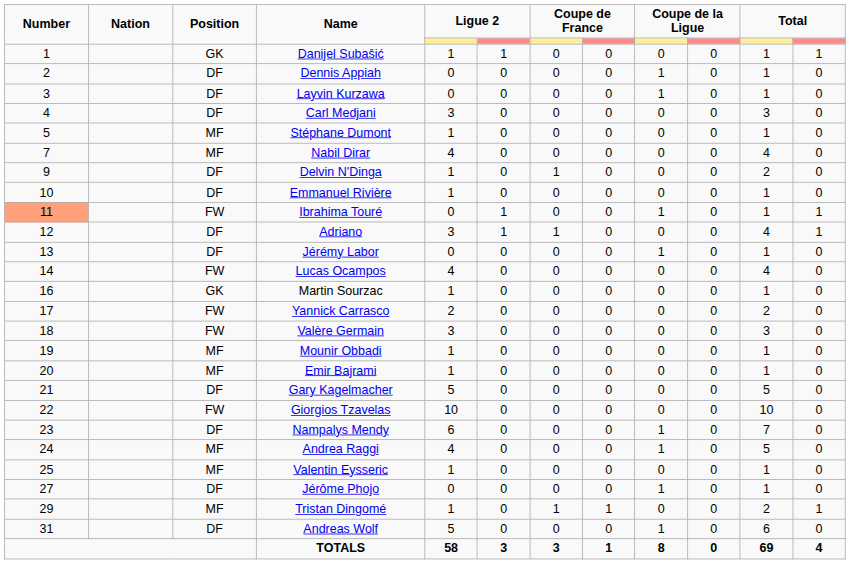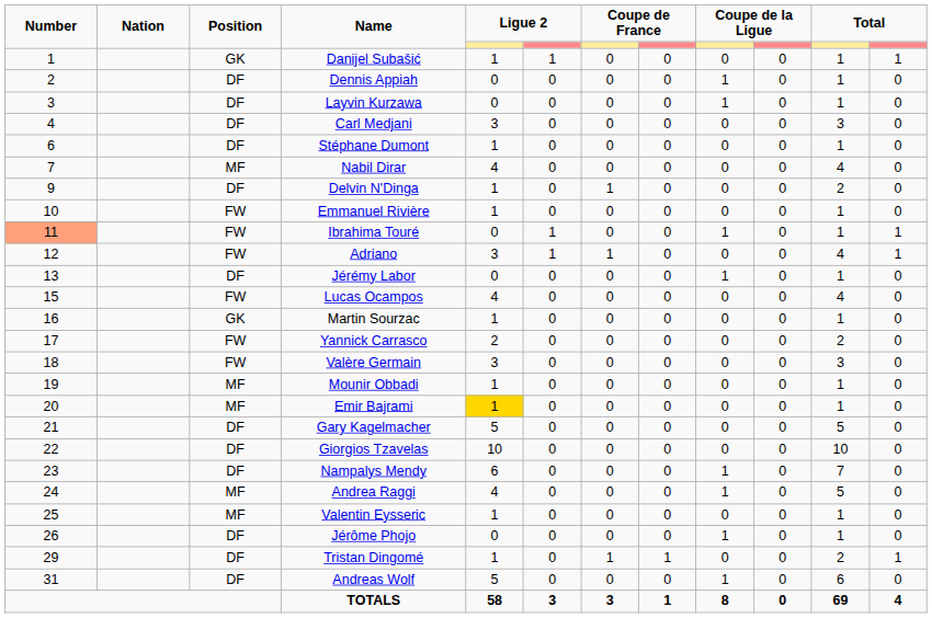 <table class="wikitable" style="font-size: 100%; text-align: center;">
 <tr>
 <td rowspan="2" width="10%" align="center"><strong>Number</strong></td>
 <td rowspan="2" width="10%" align="center"><strong>Nation</strong></td>
 <td rowspan="2" width="10%" align="center"><strong>Position</strong></td>
 <td rowspan="2" width="20%" align="center"><strong>Name</strong></td>
 <td colspan="2" align="center"><strong>Ligue 2</strong></td>
 <td colspan="2" align="center"><strong>Coupe de France</strong></td>
 <td colspan="2" align="center"><strong>Coupe de la Ligue</strong></td>
 <td colspan="2" align="center"><strong>Total</strong></td>
 </tr>
 <tr>
 <th width=60 style="background: #FFEE99"></th>
 <th width=60 style="background: #FF8888"></th>
 <th width=60 style="background: #FFEE99"></th>
 <th width=60 style="background: #FF8888"></th>
 <th width=60 style="background: #FFEE99"></th>
 <th width=60 style="background: #FF8888"></th>
 <th width=60 style="background: #FFEE99"></th>
 <th width=60 style="background: #FF8888"></th>
 </tr>
 <tr>
 <td>1</td>
 <td></td>
 <td>GK</td>
 <td><a href='#'>Danijel Subašić</a></td>
 <td>1</td>
 <td>1</td>
 <td>0</td>
 <td>0</td>
 <td>0</td>
 <td>0</td>
 <td>1</td>
 <td>1</td>
 </tr>
 <tr>
 <td>2</td>
 <td></td>
 <td>DF</td>
 <td><a href='#'>Dennis Appiah</a></td>
 <td>0</td>
 <td>0</td>
 <td>0</td>
 <td>0</td>
 <td>1</td>
 <td>0</td>
 <td>1</td>
 <td>0</td>
 </tr>
 <tr>
 <td>3</td>
 <td></td>
 <td>DF</td>
 <td><a href='#'>Layvin Kurzawa</a></td>
 <td>0</td>
 <td>0</td>
 <td>0</td>
 <td>0</td>
 <td>1</td>
 <td>0</td>
 <td>1</td>
 <td>0</td>
 </tr>
 <tr>
 <td>4</td>
 <td></td>
 <td>DF</td>
 <td><a href='#'>Carl Medjani</a></td>
 <td>3</td>
 <td>0</td>
 <td>0</td>
 <td>0</td>
 <td>0</td>
 <td>0</td>
 <td>3</td>
 <td>0</td>
 </tr>
 <tr>
-<td>5</td>
+<td>6</td>
 <td></td>
-<td>MF</td>
+<td>DF</td>
 <td><a href='#'>Stéphane Dumont</a></td>
 <td>1</td>
 <td>0</td>
 <td>0</td>
 <td>0</td>
 <td>0</td>
 <td>0</td>
 <td>1</td>
 <td>0</td>
 </tr>
 <tr>
 <td>7</td>
 <td></td>
 <td>MF</td>
 <td><a href='#'>Nabil Dirar</a></td>
 <td>4</td>
 <td>0</td>
 <td>0</td>
 <td>0</td>
 <td>0</td>
 <td>0</td>
 <td>4</td>
 <td>0</td>
 </tr>
 <tr>
 <td>9</td>
 <td></td>
 <td>DF</td>
 <td><a href='#'>Delvin N'Dinga</a></td>
 <td>1</td>
 <td>0</td>
 <td>1</td>
 <td>0</td>
 <td>0</td>
 <td>0</td>
 <td>2</td>
 <td>0</td>
 </tr>
 <tr>
 <td>10</td>
 <td></td>
-<td>DF</td>
+<td>FW</td>
 <td><a href='#'>Emmanuel Rivière</a></td>
 <td>1</td>
 <td>0</td>
 <td>0</td>
 <td>0</td>
 <td>0</td>
 <td>0</td>
 <td>1</td>
 <td>0</td>
 </tr>
 <tr>
 <td style="background: lightsalmon;">11</td>
 <td></td>
 <td>FW</td>
 <td><a href='#'>Ibrahima Touré</a></td>
 <td>0</td>
 <td>1</td>
 <td>0</td>
 <td>0</td>
 <td>1</td>
 <td>0</td>
 <td>1</td>
 <td>1</td>
 </tr>
 <tr>
 <td>12</td>
 <td></td>
-<td>DF</td>
+<td>FW</td>
 <td><a href='#'>Adriano</a></td>
 <td>3</td>
 <td>1</td>
 <td>1</td>
 <td>0</td>
 <td>0</td>
 <td>0</td>
 <td>4</td>
 <td>1</td>
 </tr>
 <tr>
 <td>13</td>
 <td></td>
 <td>DF</td>
 <td><a href='#'>Jérémy Labor</a></td>
 <td>0</td>
 <td>0</td>
 <td>0</td>
 <td>0</td>
 <td>1</td>
 <td>0</td>
 <td>1</td>
 <td>0</td>
 </tr>
 <tr>
-<td>14</td>
+<td>15</td>
 <td></td>
 <td>FW</td>
 <td><a href='#'>Lucas Ocampos</a></td>
 <td>4</td>
 <td>0</td>
 <td>0</td>
 <td>0</td>
 <td>0</td>
 <td>0</td>
 <td>4</td>
 <td>0</td>
 </tr>
 <tr>
 <td>16</td>
 <td></td>
 <td>GK</td>
 <td>Martin Sourzac</td>
 <td>1</td>
 <td>0</td>
 <td>0</td>
 <td>0</td>
 <td>0</td>
 <td>0</td>
 <td>1</td>
 <td>0</td>
 </tr>
 <tr>
 <td>17</td>
 <td></td>
 <td>FW</td>
 <td><a href='#'>Yannick Carrasco</a></td>
 <td>2</td>
 <td>0</td>
 <td>0</td>
 <td>0</td>
 <td>0</td>
 <td>0</td>
 <td>2</td>
 <td>0</td>
 </tr>
 <tr>
 <td>18</td>
 <td></td>
 <td>FW</td>
 <td><a href='#'>Valère Germain</a></td>
 <td>3</td>
 <td>0</td>
 <td>0</td>
 <td>0</td>
 <td>0</td>
 <td>0</td>
 <td>3</td>
 <td>0</td>
 </tr>
 <tr>
 <td>19</td>
 <td></td>
 <td>MF</td>
 <td><a href='#'>Mounir Obbadi</a></td>
 <td>1</td>
 <td>0</td>
 <td>0</td>
 <td>0</td>
 <td>0</td>
 <td>0</td>
 <td>1</td>
 <td>0</td>
 </tr>
 <tr>
 <td>20</td>
 <td></td>
 <td>MF</td>
 <td><a href='#'>Emir Bajrami</a></td>
-<td>1</td>
+<td style="background: gold;">1</td>
 <td>0</td>
 <td>0</td>
 <td>0</td>
 <td>0</td>
 <td>0</td>
 <td>1</td>
 <td>0</td>
 </tr>
 <tr>
 <td>21</td>
 <td></td>
 <td>DF</td>
 <td><a href='#'>Gary Kagelmacher</a></td>
 <td>5</td>
 <td>0</td>
 <td>0</td>
 <td>0</td>
 <td>0</td>
 <td>0</td>
 <td>5</td>
 <td>0</td>
 </tr>
 <tr>
 <td>22</td>
 <td></td>
-<td>FW</td>
+<td>DF</td>
 <td><a href='#'>Giorgios Tzavelas</a></td>
 <td>10</td>
 <td>0</td>
 <td>0</td>
 <td>0</td>
 <td>0</td>
 <td>0</td>
 <td>10</td>
 <td>0</td>
 </tr>
 <tr>
 <td>23</td>
 <td></td>
 <td>DF</td>
 <td><a href='#'>Nampalys Mendy</a></td>
 <td>6</td>
 <td>0</td>
 <td>0</td>
 <td>0</td>
 <td>1</td>
 <td>0</td>
 <td>7</td>
 <td>0</td>
 </tr>
 <tr>
 <td>24</td>
 <td></td>
 <td>MF</td>
 <td><a href='#'>Andrea Raggi</a></td>
 <td>4</td>
 <td>0</td>
 <td>0</td>
 <td>0</td>
 <td>1</td>
 <td>0</td>
 <td>5</td>
 <td>0</td>
 </tr>
 <tr>
 <td>25</td>
 <td></td>
 <td>MF</td>
 <td><a href='#'>Valentin Eysseric</a></td>
 <td>1</td>
 <td>0</td>
 <td>0</td>
 <td>0</td>
 <td>0</td>
 <td>0</td>
 <td>1</td>
 <td>0</td>
 </tr>
 <tr>
-<td>27</td>
+<td>26</td>
 <td></td>
 <td>DF</td>
 <td><a href='#'>Jérôme Phojo</a></td>
 <td>0</td>
 <td>0</td>
 <td>0</td>
 <td>0</td>
 <td>1</td>
 <td>0</td>
 <td>1</td>
 <td>0</td>
 </tr>
 <tr>
 <td>29</td>
 <td></td>
-<td>MF</td>
+<td>DF</td>
 <td><a href='#'>Tristan Dingomé</a></td>
 <td>1</td>
 <td>0</td>
 <td>1</td>
 <td>1</td>
 <td>0</td>
 <td>0</td>
 <td>2</td>
 <td>1</td>
 </tr>
 <tr>
 <td>31</td>
 <td></td>
 <td>DF</td>
 <td><a href='#'>Andreas Wolf</a></td>
 <td>5</td>
 <td>0</td>
 <td>0</td>
 <td>0</td>
 <td>1</td>
 <td>0</td>
 <td>6</td>
 <td>0</td>
 </tr>
 <tr>
 <td colspan="3"></td>
 <td><strong>TOTALS</strong></td>
 <td><strong>58</strong></td>
 <td><strong>3</strong></td>
 <td><strong>3</strong></td>
 <td><strong>1</strong></td>
 <td><strong>8</strong></td>
 <td><strong>0</strong></td>
 <td><strong>69</strong></td>
 <td><strong>4</strong></td>
 </tr>
 </table>
